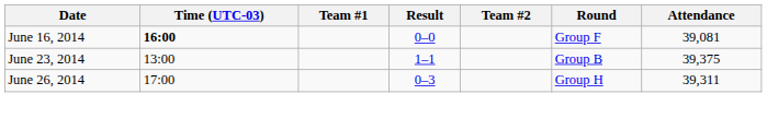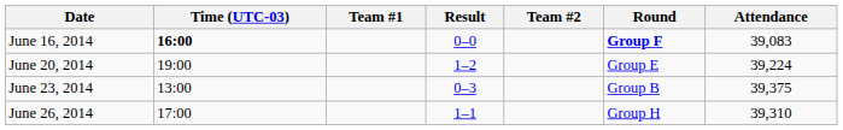 <table class="wikitable"  style="text-align:left; width:70%;">
 <tr>
 <th>Date</th>
 <th>Time (<a href='#'>UTC-03</a>)</th>
 <th>Team #1</th>
 <th>Result</th>
 <th>Team #2</th>
 <th>Round</th>
 <th>Attendance</th>
 </tr>
 <tr>
 <td>June 16, 2014</td>
 <td><strong>16:00</strong></td>
 <td></td>
 <td style="text-align:center;"><a href='#'>0–0</a></td>
 <td></td>
-<td><a href='#'>Group F</a></td>
-<td style="text-align:center;">39,081</td>
+<td><strong><a href='#'>Group F</a></strong></td>
+<td style="text-align:center;">39,083</td>
+</tr>
+<tr>
+<td>June 20, 2014</td>
+<td>19:00</td>
+<td></td>
+<td style="text-align:center;"><a href='#'>1–2</a></td>
+<td></td>
+<td><a href='#'>Group E</a></td>
+<td style="text-align:center;">39,224</td>
 </tr>
 <tr>
 <td>June 23, 2014</td>
 <td>13:00</td>
 <td></td>
-<td style="text-align:center;"><a href='#'>1–1</a></td>
+<td style="text-align:center;"><a href='#'>0–3</a></td>
 <td></td>
 <td><a href='#'>Group B</a></td>
 <td style="text-align:center;">39,375</td>
 </tr>
 <tr>
 <td>June 26, 2014</td>
 <td>17:00</td>
 <td></td>
-<td style="text-align:center;"><a href='#'>0–3</a></td>
+<td style="text-align:center;"><a href='#'>1–1</a></td>
 <td></td>
 <td><a href='#'>Group H</a></td>
-<td style="text-align:center;">39,311</td>
+<td style="text-align:center;">39,310</td>
 </tr>
 </table>
